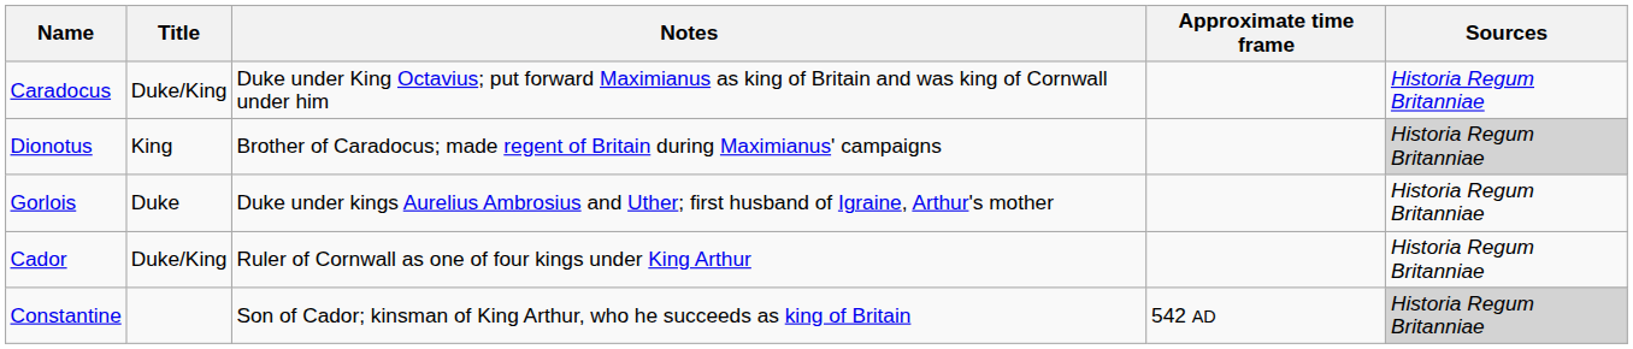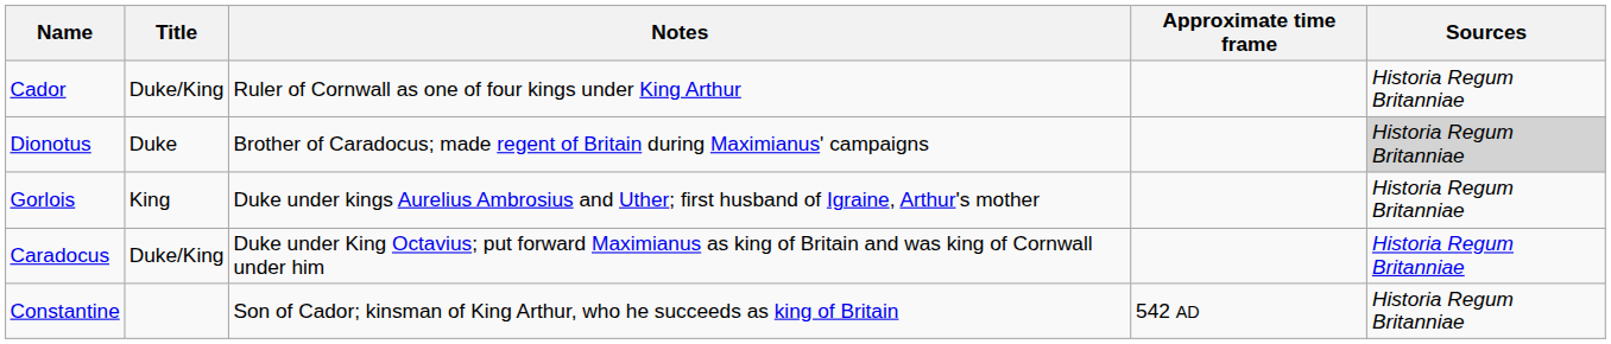 <table class="wikitable">
 <tr>
 <th>Name</th>
 <th>Title</th>
 <th>Notes</th>
 <th>Approximate time frame</th>
 <th>Sources</th>
 </tr>
 <tr>
+<td><a href='#'>Cador</a></td>
+<td>Duke/King</td>
+<td>Ruler of Cornwall as one of four kings under <a href='#'>King Arthur</a></td>
+<td></td>
+<td><em>Historia Regum Britanniae</em></td>
+</tr>
+<tr>
+<td><a href='#'>Dionotus</a></td>
+<td>Duke</td>
+<td>Brother of Caradocus; made <a href='#'>regent of Britain</a> during <a href='#'>Maximianus</a>' campaigns</td>
+<td></td>
+<td style="background: lightgrey;"><em>Historia Regum Britanniae</em></td>
+</tr>
+<tr>
+<td><a href='#'>Gorlois</a></td>
+<td>King</td>
+<td>Duke under kings <a href='#'>Aurelius Ambrosius</a> and <a href='#'>Uther</a>; first husband of <a href='#'>Igraine</a>, <a href='#'>Arthur</a>'s mother</td>
+<td></td>
+<td><em>Historia Regum Britanniae</em></td>
+</tr>
+<tr>
 <td><a href='#'>Caradocus</a></td>
 <td>Duke/King</td>
 <td>Duke under King <a href='#'>Octavius</a>; put forward <a href='#'>Maximianus</a> as king of Britain and was king of Cornwall under him</td>
 <td></td>
 <td><em><a href='#'>Historia Regum Britanniae</a></em></td>
 </tr>
 <tr>
-<td><a href='#'>Dionotus</a></td>
-<td>King</td>
-<td>Brother of Caradocus; made <a href='#'>regent of Britain</a> during <a href='#'>Maximianus</a>' campaigns</td>
-<td></td>
-<td style="background: lightgrey;"><em>Historia Regum Britanniae</em></td>
-</tr>
-<tr>
-<td><a href='#'>Gorlois</a></td>
-<td>Duke</td>
-<td>Duke under kings <a href='#'>Aurelius Ambrosius</a> and <a href='#'>Uther</a>; first husband of <a href='#'>Igraine</a>, <a href='#'>Arthur</a>'s mother</td>
-<td></td>
-<td><em>Historia Regum Britanniae</em></td>
-</tr>
-<tr>
-<td><a href='#'>Cador</a></td>
-<td>Duke/King</td>
-<td>Ruler of Cornwall as one of four kings under <a href='#'>King Arthur</a></td>
-<td></td>
-<td><em>Historia Regum Britanniae</em></td>
-</tr>
-<tr>
 <td><a href='#'>Constantine</a></td>
 <td></td>
 <td>Son of Cador; kinsman of King Arthur, who he succeeds as <a href='#'>king of Britain</a></td>
 <td>542 <small>AD</small></td>
-<td style="background: lightgrey;"><em>Historia Regum Britanniae</em></td>
+<td><em>Historia Regum Britanniae</em></td>
 </tr>
 </table>
